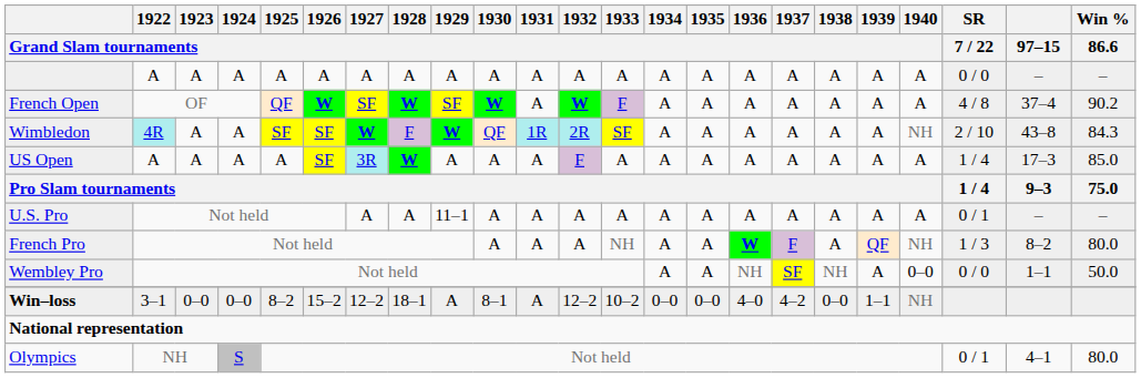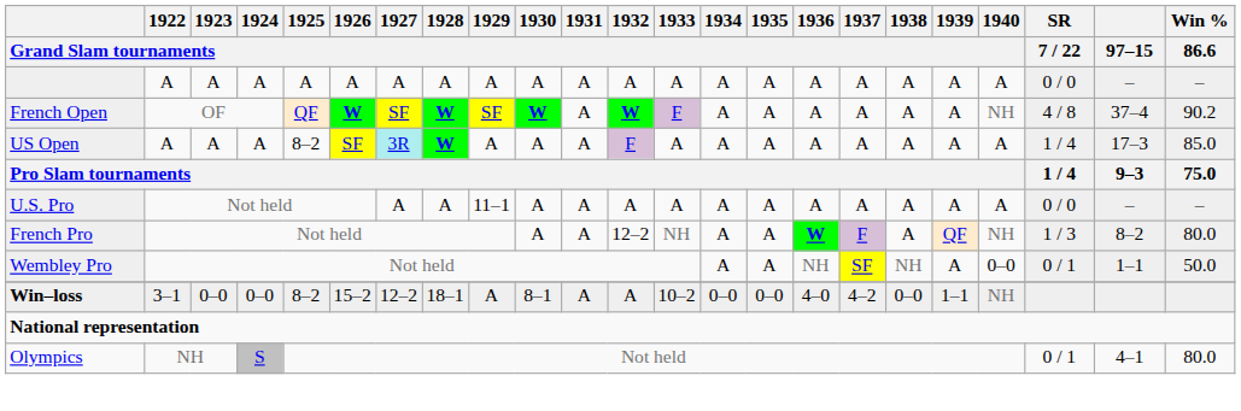 <table class=wikitable style=font-size:86%;text-align:center>
 <tr style="background:#efefef;">
 <th style="width:95px;"></th>
 <th>1922</th>
 <th>1923</th>
 <th>1924</th>
 <th>1925</th>
 <th>1926</th>
 <th>1927</th>
 <th>1928</th>
 <th>1929</th>
 <th>1930</th>
 <th>1931</th>
 <th>1932</th>
 <th>1933</th>
 <th>1934</th>
 <th>1935</th>
 <th>1936</th>
 <th>1937</th>
 <th>1938</th>
 <th>1939</th>
 <th>1940</th>
 <th style="width:45px;">SR</th>
 <th style="width:45px;"></th>
 <th style="width:45px;">Win %</th>
 </tr>
 <tr>
 <th style="text-align:left;" colspan=20><a href='#'>Grand Slam tournaments</a></th>
 <th>7 / 22</th>
 <th>97–15</th>
 <th>86.6</th>
 </tr>
 <tr>
 <td style="text-align:left;" bgcolor=efefef></td>
 <td>A</td>
 <td>A</td>
 <td>A</td>
 <td>A</td>
 <td>A</td>
 <td>A</td>
 <td>A</td>
 <td>A</td>
 <td>A</td>
 <td>A</td>
 <td>A</td>
 <td>A</td>
 <td>A</td>
 <td>A</td>
 <td>A</td>
 <td>A</td>
 <td>A</td>
 <td>A</td>
 <td>A</td>
 <td bgcolor=efefef>0 / 0</td>
 <td bgcolor=efefef>–</td>
 <td bgcolor=efefef>–</td>
 </tr>
 <tr>
 <td style="text-align:left;" bgcolor=efefef><a href='#'>French Open</a></td>
 <td colspan=3 style=color:#767676>OF</td>
 <td bgcolor=ffebcd><a href='#'>QF</a></td>
 <td bgcolor=lime><strong><a href='#'>W</a></strong></td>
 <td bgcolor=yellow><a href='#'>SF</a></td>
 <td bgcolor=lime><strong><a href='#'>W</a></strong></td>
 <td bgcolor=yellow><a href='#'>SF</a></td>
 <td bgcolor=lime><strong><a href='#'>W</a></strong></td>
 <td>A</td>
 <td bgcolor=lime><strong><a href='#'>W</a></strong></td>
 <td bgcolor=thistle><a href='#'>F</a></td>
 <td>A</td>
 <td>A</td>
 <td>A</td>
 <td>A</td>
 <td>A</td>
 <td>A</td>
-<td>A</td>
+<td style=color:#767676>NH</td>
 <td bgcolor=efefef>4 / 8</td>
 <td bgcolor=efefef>37–4</td>
 <td bgcolor=efefef>90.2</td>
-</tr>
-<tr>
-<td style="text-align:left;" bgcolor=efefef><a href='#'>Wimbledon</a></td>
-<td bgcolor=afeeee><a href='#'>4R</a></td>
-<td>A</td>
-<td>A</td>
-<td bgcolor=yellow><a href='#'>SF</a></td>
-<td bgcolor=yellow><a href='#'>SF</a></td>
-<td bgcolor=lime><strong><a href='#'>W</a></strong></td>
-<td bgcolor=thistle><a href='#'>F</a></td>
-<td bgcolor=lime><strong><a href='#'>W</a></strong></td>
-<td bgcolor=ffebcd><a href='#'>QF</a></td>
-<td bgcolor=afeeee><a href='#'>1R</a></td>
-<td bgcolor=afeeee><a href='#'>2R</a></td>
-<td bgcolor=yellow><a href='#'>SF</a></td>
-<td>A</td>
-<td>A</td>
-<td>A</td>
-<td>A</td>
-<td>A</td>
-<td>A</td>
-<td style=color:#767676>NH</td>
-<td bgcolor=efefef>2 / 10</td>
-<td bgcolor=efefef>43–8</td>
-<td bgcolor=efefef>84.3</td>
 </tr>
 <tr>
 <td style="text-align:left;" bgcolor=efefef><a href='#'>US Open</a></td>
 <td>A</td>
 <td>A</td>
 <td>A</td>
-<td>A</td>
+<td>8–2</td>
 <td bgcolor=yellow><a href='#'>SF</a></td>
 <td bgcolor=afeeee><a href='#'>3R</a></td>
 <td bgcolor=lime><strong><a href='#'>W</a></strong></td>
 <td>A</td>
 <td>A</td>
 <td>A</td>
 <td bgcolor=thistle><a href='#'>F</a></td>
 <td>A</td>
 <td>A</td>
 <td>A</td>
 <td>A</td>
 <td>A</td>
 <td>A</td>
 <td>A</td>
 <td>A</td>
 <td bgcolor=efefef>1 / 4</td>
 <td bgcolor=efefef>17–3</td>
 <td bgcolor=efefef>85.0</td>
 </tr>
 <tr>
 <th style="text-align:left;" colspan=20><a href='#'>Pro Slam tournaments</a></th>
 <th>1 / 4</th>
 <th>9–3</th>
 <th>75.0</th>
 </tr>
 <tr>
 <td style="text-align:left;" bgcolor=efefef><a href='#'>U.S. Pro</a></td>
 <td colspan=5 style=color:#767676>Not held</td>
 <td>A</td>
 <td>A</td>
 <td>11–1</td>
 <td>A</td>
 <td>A</td>
 <td>A</td>
 <td>A</td>
 <td>A</td>
 <td>A</td>
 <td>A</td>
 <td>A</td>
 <td>A</td>
 <td>A</td>
 <td>A</td>
-<td bgcolor=efefef>0 / 1</td>
+<td bgcolor=efefef>0 / 0</td>
 <td bgcolor=efefef>–</td>
 <td bgcolor=efefef>–</td>
 </tr>
 <tr>
 <td style="text-align:left;" bgcolor=efefef><a href='#'>French Pro</a></td>
 <td colspan=8 style=color:#767676>Not held</td>
 <td>A</td>
 <td>A</td>
-<td>A</td>
+<td>12–2</td>
 <td style=color:#767676>NH</td>
 <td>A</td>
 <td>A</td>
 <td bgcolor=lime><strong><a href='#'>W</a></strong></td>
 <td bgcolor=thistle><a href='#'>F</a></td>
 <td>A</td>
 <td bgcolor=ffebcd><a href='#'>QF</a></td>
 <td style=color:#767676>NH</td>
 <td bgcolor=efefef>1 / 3</td>
 <td bgcolor=efefef>8–2</td>
 <td bgcolor=efefef>80.0</td>
 </tr>
 <tr>
 <td style="text-align:left;" bgcolor=efefef><a href='#'>Wembley Pro</a></td>
 <td colspan=12 style=color:#767676>Not held</td>
 <td>A</td>
 <td>A</td>
 <td style=color:#767676>NH</td>
 <td bgcolor=yellow><a href='#'>SF</a></td>
 <td style=color:#767676>NH</td>
 <td>A</td>
 <td>0–0</td>
-<td bgcolor=efefef>0 / 0</td>
+<td bgcolor=efefef>0 / 1</td>
 <td bgcolor=efefef>1–1</td>
 <td bgcolor=efefef>50.0</td>
 </tr>
 <tr>
 </tr>
 <tr style="background:#efefef;">
 <td style="text-align:left;" bgcolor=efefef><strong>Win–loss</strong></td>
 <td>3–1</td>
 <td>0–0</td>
 <td>0–0</td>
 <td>8–2</td>
 <td>15–2</td>
 <td>12–2</td>
 <td>18–1</td>
 <td>A</td>
 <td>8–1</td>
 <td>A</td>
-<td>12–2</td>
+<td>A</td>
 <td>10–2</td>
 <td>0–0</td>
 <td>0–0</td>
 <td>4–0</td>
 <td>4–2</td>
 <td>0–0</td>
 <td>1–1</td>
 <td style=color:#767676>NH</td>
 <td bgcolor=efefef></td>
 <td bgcolor=efefef></td>
 <td bgcolor=efefef></td>
 </tr>
 <tr>
 <td colspan="23" align="left"><strong>National representation</strong></td>
 </tr>
 <tr>
 <td align=left><a href='#'>Olympics</a></td>
 <td colspan=2 style=color:#767676>NH</td>
 <td bgcolor=silver><a href='#'>S</a></td>
 <td colspan=16 style=color:#767676>Not held</td>
 <td>0 / 1</td>
 <td>4–1</td>
 <td>80.0</td>
 </tr>
 </table>
